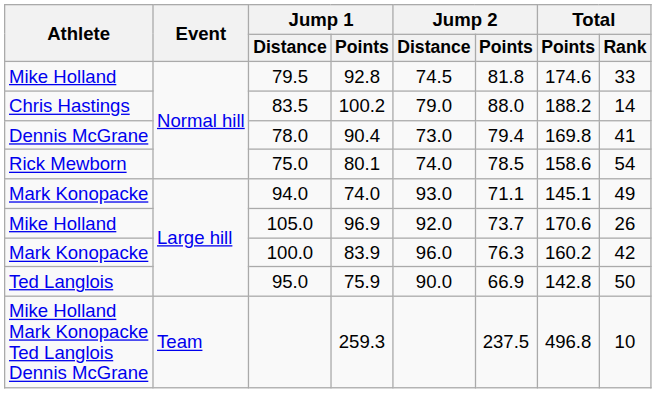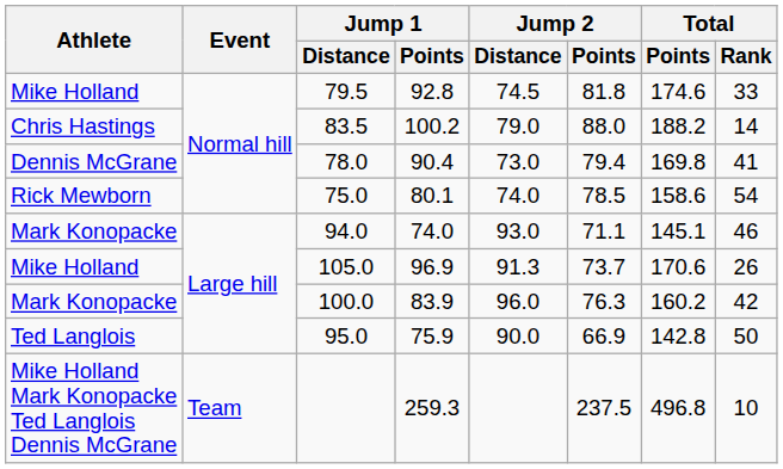 <table class=wikitable style=font-size:90%;text-align:center>
 <tr>
 <th rowspan=2>Athlete</th>
 <th rowspan=2>Event</th>
 <th colspan=2>Jump 1</th>
 <th colspan=2>Jump 2</th>
 <th colspan=2>Total</th>
 </tr>
 <tr style=font-size:95%>
 <th>Distance</th>
 <th>Points</th>
 <th>Distance</th>
 <th>Points</th>
 <th>Points</th>
 <th>Rank</th>
 </tr>
 <tr>
 <td align=left><a href='#'>Mike Holland</a></td>
 <td align=left rowspan=4><a href='#'>Normal hill</a></td>
 <td>79.5</td>
 <td>92.8</td>
 <td>74.5</td>
 <td>81.8</td>
 <td>174.6</td>
 <td>33</td>
 </tr>
 <tr>
 <td align=left><a href='#'>Chris Hastings</a></td>
 <td>83.5</td>
 <td>100.2</td>
 <td>79.0</td>
 <td>88.0</td>
 <td>188.2</td>
 <td>14</td>
 </tr>
 <tr>
 <td align=left><a href='#'>Dennis McGrane</a></td>
 <td>78.0</td>
 <td>90.4</td>
 <td>73.0</td>
 <td>79.4</td>
 <td>169.8</td>
 <td>41</td>
 </tr>
 <tr>
 <td align=left><a href='#'>Rick Mewborn</a></td>
 <td>75.0</td>
 <td>80.1</td>
 <td>74.0</td>
 <td>78.5</td>
 <td>158.6</td>
 <td>54</td>
 </tr>
 <tr>
 <td align=left><a href='#'>Mark Konopacke</a></td>
 <td align=left rowspan=4><a href='#'>Large hill</a></td>
 <td>94.0</td>
 <td>74.0</td>
 <td>93.0</td>
 <td>71.1</td>
 <td>145.1</td>
-<td>49</td>
+<td>46</td>
 </tr>
 <tr>
 <td align=left><a href='#'>Mike Holland</a></td>
 <td>105.0</td>
 <td>96.9</td>
-<td>92.0</td>
+<td>91.3</td>
 <td>73.7</td>
 <td>170.6</td>
 <td>26</td>
 </tr>
 <tr>
 <td align=left><a href='#'>Mark Konopacke</a></td>
 <td>100.0</td>
 <td>83.9</td>
 <td>96.0</td>
 <td>76.3</td>
 <td>160.2</td>
 <td>42</td>
 </tr>
 <tr>
 <td align=left><a href='#'>Ted Langlois</a></td>
 <td>95.0</td>
 <td>75.9</td>
 <td>90.0</td>
 <td>66.9</td>
 <td>142.8</td>
 <td>50</td>
 </tr>
 <tr>
 <td align=left><a href='#'>Mike Holland</a><br><a href='#'>Mark Konopacke</a><br><a href='#'>Ted Langlois</a><br><a href='#'>Dennis McGrane</a></td>
 <td align=left><a href='#'>Team</a></td>
 <td></td>
 <td>259.3</td>
 <td></td>
 <td>237.5</td>
 <td>496.8</td>
 <td>10</td>
 </tr>
 </table>
